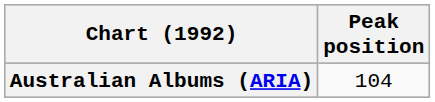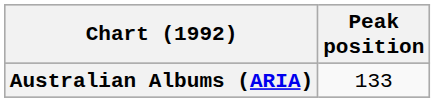 <table class="wikitable plainrowheaders" style="text-align:center">
 <tr>
 <th scope="col">Chart (1992)</th>
 <th scope="col">Peak<br>position</th>
 </tr>
 <tr>
 <th scope="row">Australian Albums (<a href='#'>ARIA</a>)</th>
-<td>104</td>
+<td>133</td>
 </tr>
 </table>
